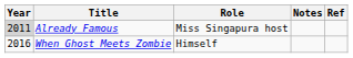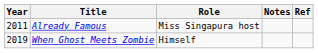 <table class="wikitable sortable">
 <tr>
 <th>Year</th>
 <th>Title</th>
 <th>Role</th>
 <th class="unsortable">Notes</th>
 <th class="unsortable">Ref</th>
 </tr>
 <tr>
-<td style="background: lightgrey;">2011</td>
+<td>2011</td>
 <td><em><a href='#'>Already Famous</a></em></td>
 <td>Miss Singapura host</td>
 <td></td>
 <td></td>
 </tr>
 <tr>
-<td>2016</td>
+<td>2019</td>
 <td><em><a href='#'>When Ghost Meets Zombie</a></em></td>
 <td>Himself</td>
 <td></td>
 <td></td>
 </tr>
 </table>
